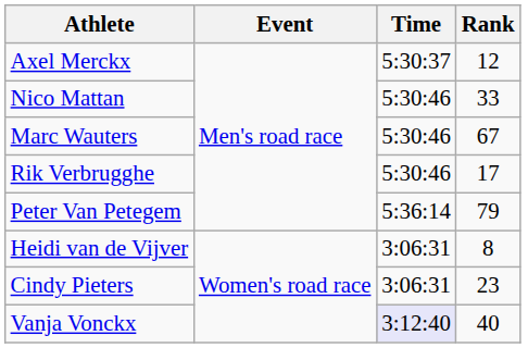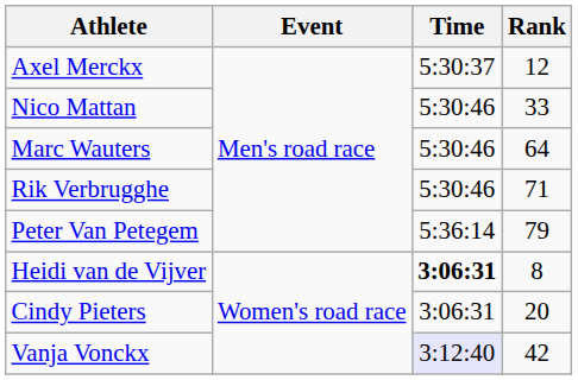 <table class=wikitable style="font-size:90%; text-align:center">
 <tr>
 <th>Athlete</th>
 <th>Event</th>
 <th>Time</th>
 <th>Rank</th>
 </tr>
 <tr>
 <td align=left><a href='#'>Axel Merckx</a></td>
 <td align=left rowspan=5><a href='#'>Men's road race</a></td>
 <td>5:30:37</td>
 <td>12</td>
 </tr>
 <tr>
 <td align=left><a href='#'>Nico Mattan</a></td>
 <td>5:30:46</td>
 <td>33</td>
 </tr>
 <tr>
 <td align=left><a href='#'>Marc Wauters</a></td>
 <td>5:30:46</td>
-<td>67</td>
+<td>64</td>
 </tr>
 <tr>
 <td align=left><a href='#'>Rik Verbrugghe</a></td>
 <td>5:30:46</td>
-<td>17</td>
+<td>71</td>
 </tr>
 <tr>
 <td align=left><a href='#'>Peter Van Petegem</a></td>
 <td>5:36:14</td>
 <td>79</td>
 </tr>
 <tr>
 <td align=left><a href='#'>Heidi van de Vijver</a></td>
 <td align=left rowspan=3><a href='#'>Women's road race</a></td>
-<td>3:06:31</td>
+<td><strong>3:06:31</strong></td>
 <td>8</td>
 </tr>
 <tr>
 <td align=left><a href='#'>Cindy Pieters</a></td>
 <td>3:06:31</td>
-<td>23</td>
+<td>20</td>
 </tr>
 <tr>
 <td align=left><a href='#'>Vanja Vonckx</a></td>
 <td style="background: lavender;">3:12:40</td>
-<td>40</td>
+<td>42</td>
 </tr>
 </table>
